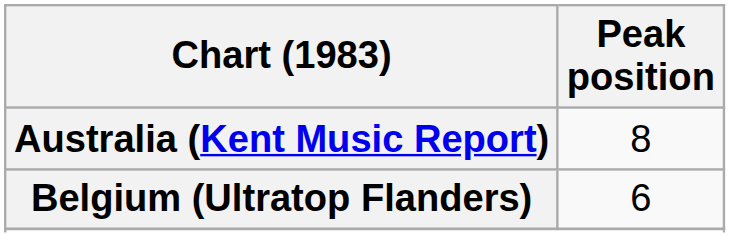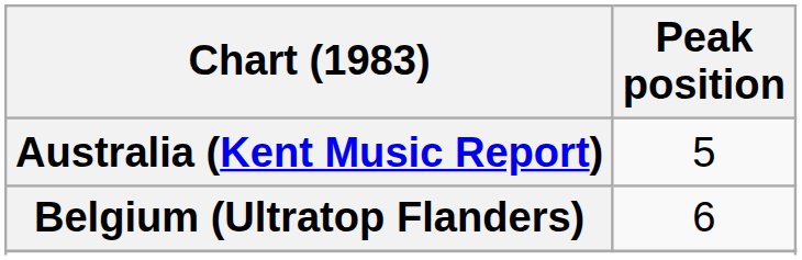 <table class="wikitable sortable plainrowheaders" style="text-align:center">
 <tr>
 <th>Chart (1983)</th>
 <th>Peak<br>position</th>
 </tr>
 <tr>
 <th scope="row">Australia (<a href='#'>Kent Music Report</a>)</th>
-<td align="center">8</td>
+<td align="center">5</td>
 </tr>
 <tr>
 <th>Belgium (Ultratop Flanders)</th>
 <td align="center">6</td>
 </tr>
 <tr>
 </tr>
 <tr>
 </tr>
 </table>
